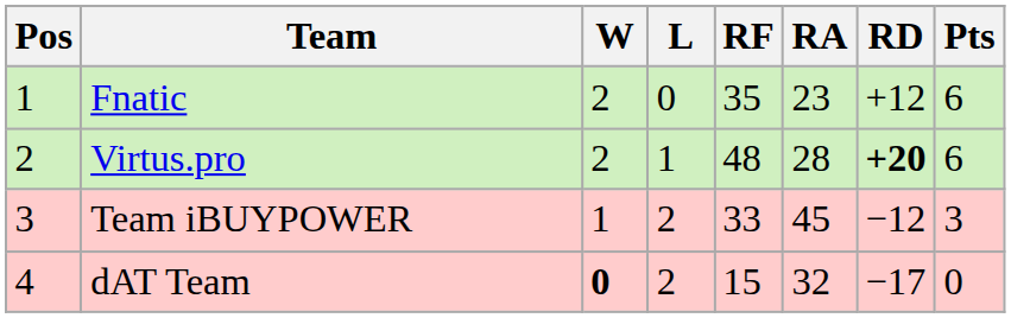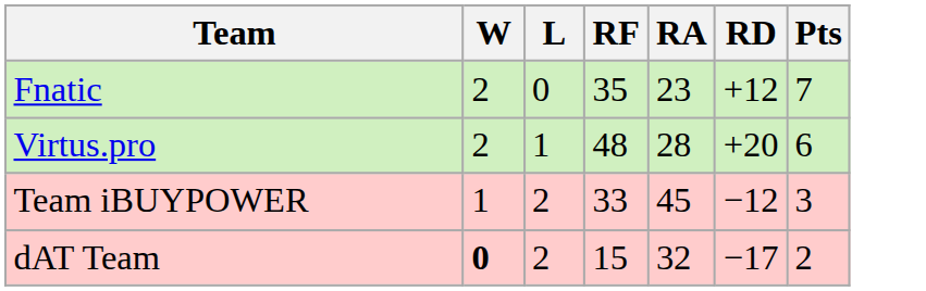 <table class="wikitable">
 <tr>
-<th width="20px">Pos</th>
 <th width="200px">Team</th>
 <th width="20px">W</th>
 <th width="20px">L</th>
 <th width="20px">RF</th>
 <th width="20px">RA</th>
 <th width="20px">RD</th>
 <th width="20px">Pts</th>
 </tr>
 <tr style="background: #D0F0C0;">
-<td>1</td>
 <td><a href='#'>Fnatic</a></td>
 <td>2</td>
 <td>0</td>
 <td>35</td>
 <td>23</td>
 <td>+12</td>
-<td>6</td>
+<td>7</td>
 </tr>
 <tr style="background: #D0F0C0;">
-<td>2</td>
 <td><a href='#'>Virtus.pro</a></td>
 <td>2</td>
 <td>1</td>
 <td>48</td>
 <td>28</td>
-<td><strong>+20</strong></td>
+<td>+20</td>
 <td>6</td>
 </tr>
 <tr style="background: #FFCCCC;">
-<td>3</td>
 <td>Team iBUYPOWER</td>
 <td>1</td>
 <td>2</td>
 <td>33</td>
 <td>45</td>
 <td>−12</td>
 <td>3</td>
 </tr>
 <tr style="background: #FFCCCC;">
-<td>4</td>
 <td>dAT Team</td>
 <td><strong>0</strong></td>
 <td>2</td>
 <td>15</td>
 <td>32</td>
 <td>−17</td>
-<td>0</td>
+<td>2</td>
 </tr>
 </table>
